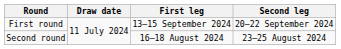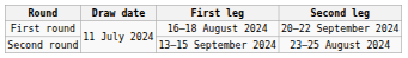 <table class="wikitable" style="text-align:center">
 <tr>
 <th>Round</th>
 <th>Draw date</th>
 <th>First leg</th>
 <th>Second leg</th>
 </tr>
 <tr>
 <td>First round</td>
 <td rowspan=2>11 July 2024</td>
-<td>13–15 September 2024</td>
+<td>16–18 August 2024</td>
 <td>20–22 September 2024</td>
 </tr>
 <tr>
 <td>Second round</td>
-<td>16–18 August 2024</td>
+<td>13–15 September 2024</td>
 <td>23–25 August 2024</td>
 </tr>
 </table>
